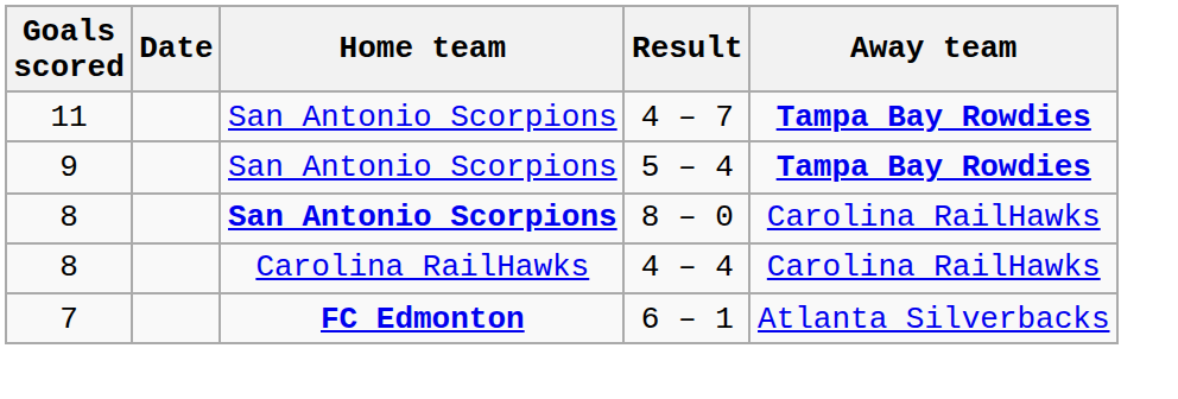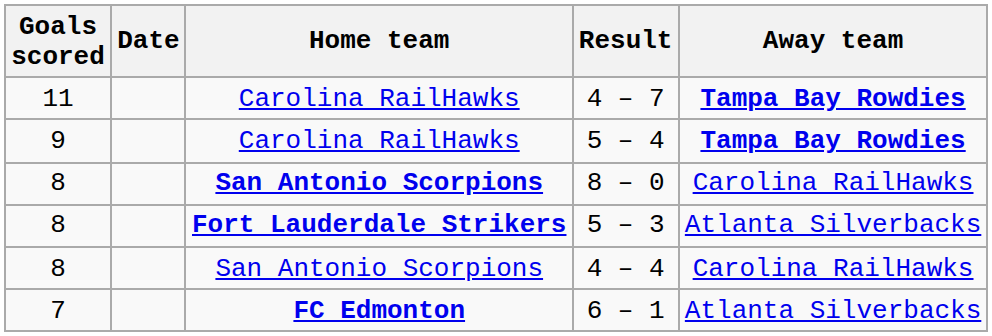 <table class="wikitable">
 <tr>
 <th>Goals <br> scored</th>
 <th !width=4%>Date</th>
 <th !width=12%>Home team</th>
 <th ! align=center>Result</th>
 <th !width=12%>Away team</th>
 </tr>
 <tr>
 <td align=center>11</td>
 <td></td>
-<td align=center><a href='#'>San Antonio Scorpions</a></td>
+<td align=center><a href='#'>Carolina RailHawks</a></td>
 <td align=center>4 – 7</td>
 <td align=center><strong><a href='#'>Tampa Bay Rowdies</a></strong></td>
 </tr>
 <tr>
 <td align=center>9</td>
 <td></td>
-<td align=center><a href='#'>San Antonio Scorpions</a></td>
+<td align=center><a href='#'>Carolina RailHawks</a></td>
 <td align=center>5 – 4</td>
 <td align=center><strong><a href='#'>Tampa Bay Rowdies</a></strong></td>
 </tr>
 <tr>
 <td align=center>8</td>
 <td></td>
 <td align=center><strong><a href='#'>San Antonio Scorpions</a></strong></td>
 <td align=center>8 – 0</td>
 <td align=center><a href='#'>Carolina RailHawks</a></td>
 </tr>
 <tr>
 <td align=center>8</td>
 <td></td>
-<td align=center><a href='#'>Carolina RailHawks</a></td>
+<td align=center><strong><a href='#'>Fort Lauderdale Strikers</a></strong></td>
+<td align=center>5 – 3</td>
+<td align=center><a href='#'>Atlanta Silverbacks</a></td>
+</tr>
+<tr>
+<td align=center>8</td>
+<td></td>
+<td align=center><a href='#'>San Antonio Scorpions</a></td>
 <td align=center>4 – 4</td>
 <td align=center><a href='#'>Carolina RailHawks</a></td>
 </tr>
 <tr>
 <td align=center>7</td>
 <td></td>
 <td align=center><strong><a href='#'>FC Edmonton</a></strong></td>
 <td align=center>6 – 1</td>
 <td align=center><a href='#'>Atlanta Silverbacks</a></td>
 </tr>
 <tr>
 </tr>
 </table>
